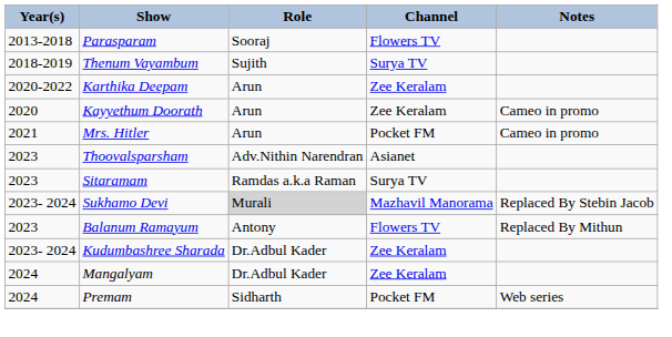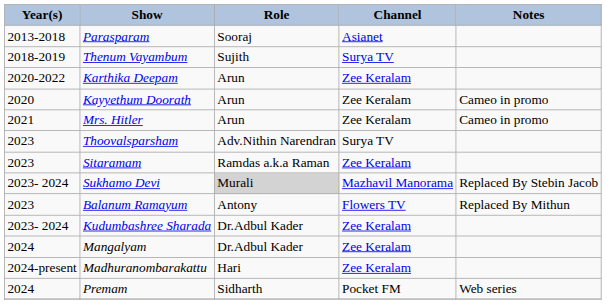 <table class="wikitable">
 <tr>
 <th style="background:#B0C4DE;">Year(s)</th>
 <th style="background:#B0C4DE;">Show</th>
 <th style="background:#B0C4DE;">Role</th>
 <th style="background:#B0C4DE;">Channel</th>
 <th style="background:#B0C4DE;">Notes</th>
 </tr>
 <tr>
 <td>2013-2018</td>
 <td><em><a href='#'>Parasparam</a></em></td>
 <td>Sooraj</td>
-<td><a href='#'>Flowers TV</a></td>
+<td><a href='#'>Asianet</a></td>
 <td></td>
 </tr>
 <tr>
 <td>2018-2019</td>
 <td><em><a href='#'>Thenum Vayambum</a></em></td>
 <td>Sujith</td>
 <td><a href='#'>Surya TV</a></td>
 <td></td>
 </tr>
 <tr>
 <td>2020-2022</td>
 <td><em><a href='#'>Karthika Deepam</a></em></td>
 <td>Arun</td>
 <td><a href='#'>Zee Keralam</a></td>
 <td></td>
 </tr>
 <tr>
 <td>2020</td>
 <td><em><a href='#'>Kayyethum Doorath</a></em></td>
 <td>Arun</td>
 <td>Zee Keralam</td>
 <td>Cameo in promo</td>
 </tr>
 <tr>
 <td>2021</td>
 <td><em><a href='#'>Mrs. Hitler</a></em></td>
 <td>Arun</td>
-<td>Pocket FM</td>
+<td>Zee Keralam</td>
 <td>Cameo in promo</td>
 </tr>
 <tr>
 <td>2023</td>
 <td><em><a href='#'>Thoovalsparsham</a></em></td>
 <td>Adv.Nithin Narendran</td>
-<td>Asianet</td>
+<td>Surya TV</td>
 <td></td>
 </tr>
 <tr>
 <td>2023</td>
 <td><em><a href='#'>Sitaramam</a></em></td>
 <td>Ramdas a.k.a Raman</td>
-<td>Surya TV</td>
+<td><a href='#'>Zee Keralam</a></td>
 <td></td>
 </tr>
 <tr>
 <td>2023- 2024</td>
 <td><em><a href='#'>Sukhamo Devi</a> </em></td>
 <td style="background: lightgrey;">Murali</td>
 <td><a href='#'>Mazhavil Manorama</a></td>
 <td>Replaced By Stebin Jacob</td>
 </tr>
 <tr>
 <td>2023</td>
 <td><em><a href='#'>Balanum Ramayum</a></em></td>
 <td>Antony</td>
 <td><a href='#'>Flowers TV</a></td>
 <td>Replaced By Mithun</td>
 </tr>
 <tr>
 <td>2023- 2024</td>
 <td><em><a href='#'>Kudumbashree Sharada</a></em></td>
 <td>Dr.Adbul Kader</td>
 <td><a href='#'>Zee Keralam</a></td>
 <td></td>
 </tr>
 <tr>
 <td>2024</td>
 <td><em>Mangalyam</em></td>
 <td>Dr.Adbul Kader</td>
 <td><a href='#'>Zee Keralam</a></td>
 <td></td>
 </tr>
 <tr>
+<td>2024-present</td>
+<td><em>Madhuranombarakattu</em></td>
+<td>Hari</td>
+<td><a href='#'>Zee Keralam</a></td>
+<td></td>
+</tr>
+<tr>
 <td>2024</td>
 <td><em>Premam</em></td>
 <td>Sidharth</td>
 <td>Pocket FM</td>
 <td>Web series</td>
 </tr>
 <tr>
 </tr>
 </table>
